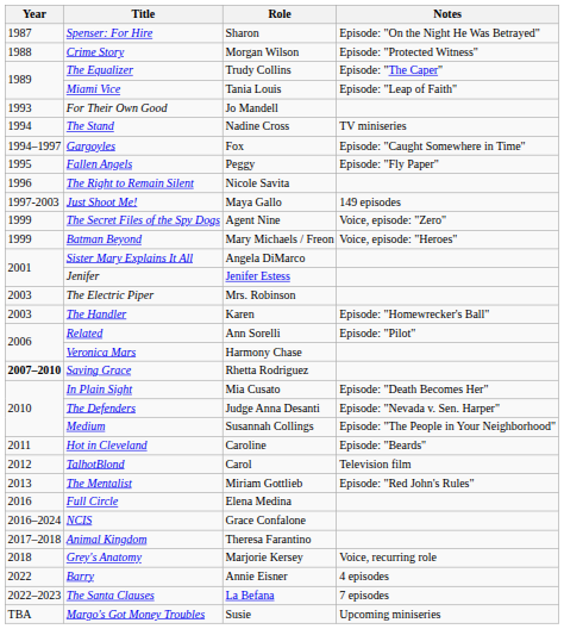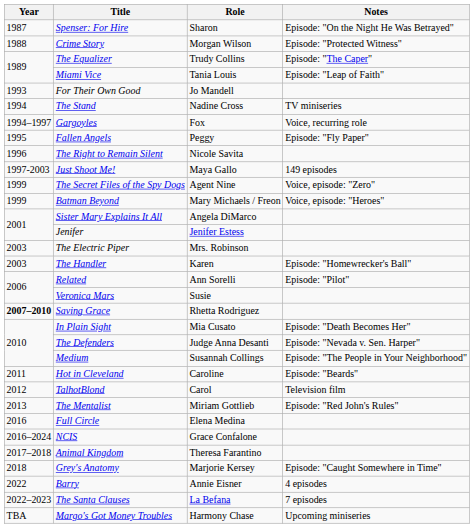 <table class="wikitable sortable">
 <tr>
 <th scope="col">Year</th>
 <th scope="col">Title</th>
 <th scope="col">Role</th>
 <th scope="col" class="unsortable">Notes</th>
 </tr>
 <tr>
 <td>1987</td>
 <td><em><a href='#'>Spenser: For Hire</a></em></td>
 <td>Sharon</td>
 <td>Episode: "On the Night He Was Betrayed"</td>
 </tr>
 <tr>
 <td>1988</td>
 <td><em><a href='#'>Crime Story</a></em></td>
 <td>Morgan Wilson</td>
 <td>Episode: "Protected Witness"</td>
 </tr>
 <tr>
 <td rowspan="2">1989</td>
 <td><em><a href='#'>The Equalizer</a></em></td>
 <td>Trudy Collins</td>
 <td>Episode: "<a href='#'>The Caper</a>"</td>
 </tr>
 <tr>
 <td><em><a href='#'>Miami Vice</a></em></td>
 <td>Tania Louis</td>
 <td>Episode: "Leap of Faith"</td>
 </tr>
 <tr>
 <td>1993</td>
 <td><em>For Their Own Good</em></td>
 <td>Jo Mandell</td>
 <td></td>
 </tr>
 <tr>
 <td>1994</td>
 <td><em><a href='#'>The Stand</a></em></td>
 <td>Nadine Cross</td>
 <td>TV miniseries</td>
 </tr>
 <tr>
 <td>1994–1997</td>
 <td><em><a href='#'>Gargoyles</a></em></td>
 <td>Fox</td>
-<td>Episode: "Caught Somewhere in Time"</td>
+<td>Voice, recurring role</td>
 </tr>
 <tr>
 <td>1995</td>
 <td><em><a href='#'>Fallen Angels</a></em></td>
 <td>Peggy</td>
 <td>Episode: "Fly Paper"</td>
 </tr>
 <tr>
 <td>1996</td>
 <td><em><a href='#'>The Right to Remain Silent</a></em></td>
 <td>Nicole Savita</td>
 <td></td>
 </tr>
 <tr>
 <td>1997-2003</td>
 <td><em><a href='#'>Just Shoot Me!</a></em></td>
 <td>Maya Gallo</td>
 <td>149 episodes</td>
 </tr>
 <tr>
 <td>1999</td>
 <td><em><a href='#'>The Secret Files of the Spy Dogs</a></em></td>
 <td>Agent Nine</td>
 <td>Voice, episode: "Zero"</td>
 </tr>
 <tr>
 <td>1999</td>
 <td><em><a href='#'>Batman Beyond</a></em></td>
 <td>Mary Michaels / Freon</td>
 <td>Voice, episode: "Heroes"</td>
 </tr>
 <tr>
 <td rowspan="2">2001</td>
 <td><em><a href='#'>Sister Mary Explains It All</a></em></td>
 <td>Angela DiMarco</td>
 <td></td>
 </tr>
 <tr>
 <td><em>Jenifer</em></td>
 <td><a href='#'>Jenifer Estess</a></td>
 <td></td>
 </tr>
 <tr>
 <td>2003</td>
 <td><em>The Electric Piper</em></td>
 <td>Mrs. Robinson</td>
 <td></td>
 </tr>
 <tr>
 <td>2003</td>
 <td><em><a href='#'>The Handler</a></em></td>
 <td>Karen</td>
 <td>Episode: "Homewrecker's Ball"</td>
 </tr>
 <tr>
 <td rowspan="2">2006</td>
 <td><em><a href='#'>Related</a></em></td>
 <td>Ann Sorelli</td>
 <td>Episode: "Pilot"</td>
 </tr>
 <tr>
 <td><em><a href='#'>Veronica Mars</a></em></td>
-<td>Harmony Chase</td>
+<td>Susie</td>
 <td></td>
 </tr>
 <tr>
 <td><strong>2007–2010</strong></td>
 <td><em><a href='#'>Saving Grace</a></em></td>
 <td>Rhetta Rodriguez</td>
 <td></td>
 </tr>
 <tr>
 <td rowspan="3">2010</td>
 <td><em><a href='#'>In Plain Sight</a></em></td>
 <td>Mia Cusato</td>
 <td>Episode: "Death Becomes Her"</td>
 </tr>
 <tr>
 <td><em><a href='#'>The Defenders</a></em></td>
 <td>Judge Anna Desanti</td>
 <td>Episode: "Nevada v. Sen. Harper"</td>
 </tr>
 <tr>
 <td><em><a href='#'>Medium</a></em></td>
 <td>Susannah Collings</td>
 <td>Episode: "The People in Your Neighborhood"</td>
 </tr>
 <tr>
 <td>2011</td>
 <td><em><a href='#'>Hot in Cleveland</a></em></td>
 <td>Caroline</td>
 <td>Episode: "Beards"</td>
 </tr>
 <tr>
 <td>2012</td>
 <td><em><a href='#'>TalhotBlond</a></em></td>
 <td>Carol</td>
 <td>Television film</td>
 </tr>
 <tr>
 <td>2013</td>
 <td><em><a href='#'>The Mentalist</a></em></td>
 <td>Miriam Gottlieb</td>
 <td>Episode: "Red John's Rules"</td>
 </tr>
 <tr>
 <td>2016</td>
 <td><em><a href='#'>Full Circle</a></em></td>
 <td>Elena Medina</td>
 <td></td>
 </tr>
 <tr>
 <td>2016–2024</td>
 <td><em><a href='#'>NCIS</a></em></td>
 <td>Grace Confalone</td>
 <td></td>
 </tr>
 <tr>
 <td>2017–2018</td>
 <td><em><a href='#'>Animal Kingdom</a></em></td>
 <td>Theresa Farantino</td>
 <td></td>
 </tr>
 <tr>
 <td>2018</td>
 <td><em><a href='#'>Grey's Anatomy</a></em></td>
 <td>Marjorie Kersey</td>
-<td>Voice, recurring role</td>
+<td>Episode: "Caught Somewhere in Time"</td>
 </tr>
 <tr>
 <td>2022</td>
 <td><em><a href='#'>Barry</a></em></td>
 <td>Annie Eisner</td>
 <td>4 episodes</td>
 </tr>
 <tr>
 <td>2022–2023</td>
 <td><em><a href='#'>The Santa Clauses</a></em></td>
 <td><a href='#'>La Befana</a></td>
 <td>7 episodes</td>
 </tr>
 <tr>
 <td>TBA</td>
 <td><em><a href='#'>Margo's Got Money Troubles</a></em></td>
-<td>Susie</td>
+<td>Harmony Chase</td>
 <td>Upcoming miniseries</td>
 </tr>
 </table>
